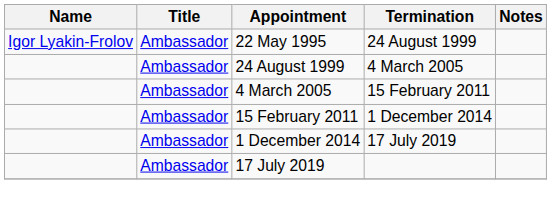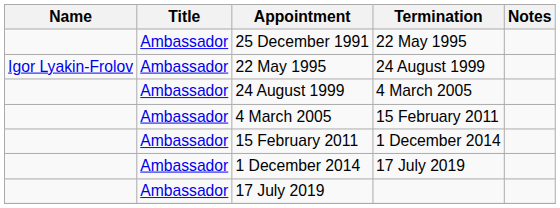 <table class="wikitable">
 <tr valign="middle">
 <th>Name</th>
 <th>Title</th>
 <th>Appointment</th>
 <th>Termination</th>
 <th>Notes</th>
+</tr>
+<tr>
+<td></td>
+<td><a href='#'>Ambassador</a></td>
+<td>25 December 1991</td>
+<td>22 May 1995</td>
+<td></td>
 </tr>
 <tr>
 <td><a href='#'>Igor Lyakin-Frolov</a></td>
 <td><a href='#'>Ambassador</a></td>
 <td>22 May 1995</td>
 <td>24 August 1999</td>
 <td></td>
 </tr>
 <tr>
 <td></td>
 <td><a href='#'>Ambassador</a></td>
 <td>24 August 1999</td>
 <td>4 March 2005</td>
 <td></td>
 </tr>
 <tr>
 <td></td>
 <td><a href='#'>Ambassador</a></td>
 <td>4 March 2005</td>
 <td>15 February 2011</td>
 <td></td>
 </tr>
 <tr>
 <td></td>
 <td><a href='#'>Ambassador</a></td>
 <td>15 February 2011</td>
 <td>1 December 2014</td>
 <td></td>
 </tr>
 <tr>
 <td></td>
 <td><a href='#'>Ambassador</a></td>
 <td>1 December 2014</td>
 <td>17 July 2019</td>
 <td></td>
 </tr>
 <tr>
 <td></td>
 <td><a href='#'>Ambassador</a></td>
 <td>17 July 2019</td>
 <td></td>
 <td></td>
 </tr>
 <tr>
 </tr>
 </table>
